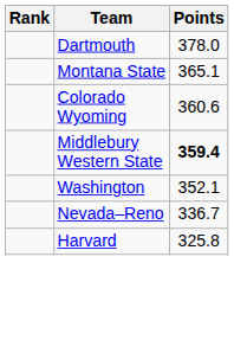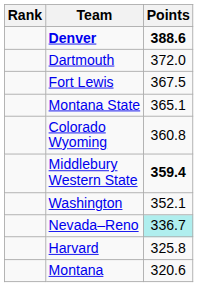 <table class="wikitable sortable" style="text-align:center">
 <tr>
 <th>Rank</th>
 <th>Team</th>
 <th>Points</th>
 </tr>
 <tr>
 <td></td>
+<td align=left><strong><a href='#'>Denver</a></strong></td>
+<td><strong>388.6</strong></td>
+</tr>
+<tr>
+<td></td>
 <td align=left><a href='#'>Dartmouth</a></td>
-<td>378.0</td>
+<td>372.0</td>
+</tr>
+<tr>
+<td></td>
+<td align=left><a href='#'>Fort Lewis</a></td>
+<td>367.5</td>
 </tr>
 <tr>
 <td></td>
 <td align=left><a href='#'>Montana State</a></td>
 <td>365.1</td>
 </tr>
 <tr>
 <td></td>
 <td align=left><a href='#'>Colorado</a><br><a href='#'>Wyoming</a></td>
-<td>360.6</td>
+<td>360.8</td>
 </tr>
 <tr>
 <td></td>
 <td align=left><a href='#'>Middlebury</a><br><a href='#'>Western State</a></td>
 <td><strong>359.4</strong></td>
 </tr>
 <tr>
 <td></td>
 <td align=left><a href='#'>Washington</a></td>
 <td>352.1</td>
 </tr>
 <tr>
 <td></td>
 <td align=left><a href='#'>Nevada–Reno</a></td>
-<td>336.7</td>
+<td style="background: paleturquoise;">336.7</td>
 </tr>
 <tr>
 <td></td>
 <td align=left><a href='#'>Harvard</a></td>
 <td>325.8</td>
 </tr>
+<tr>
+<td></td>
+<td align=left><a href='#'>Montana</a></td>
+<td>320.6</td>
+</tr>
 </table>
